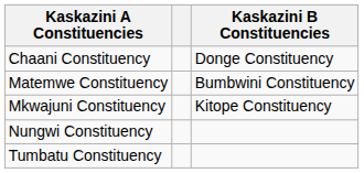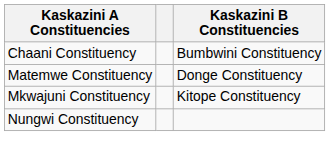 <table class="wikitable" border=3>
 <tr>
 <th>Kaskazini A<br>Constituencies</th>
 <th>   <br>   </th>
 <th>Kaskazini B<br>Constituencies</th>
 </tr>
 <tr>
 <td>Chaani Constituency</td>
 <td>   </td>
-<td>Donge Constituency</td>
+<td>Bumbwini Constituency</td>
 </tr>
 <tr>
 <td>Matemwe Constituency</td>
 <td>   </td>
-<td>Bumbwini Constituency</td>
+<td>Donge Constituency</td>
 </tr>
 <tr>
 <td>Mkwajuni Constituency</td>
 <td>   </td>
 <td>Kitope Constituency</td>
 </tr>
 <tr>
 <td>Nungwi Constituency</td>
 <td>   </td>
 <td>   </td>
 </tr>
-<tr>
-<td>Tumbatu Constituency</td>
-<td>   </td>
-<td>   </td>
-</tr>
 </table>
